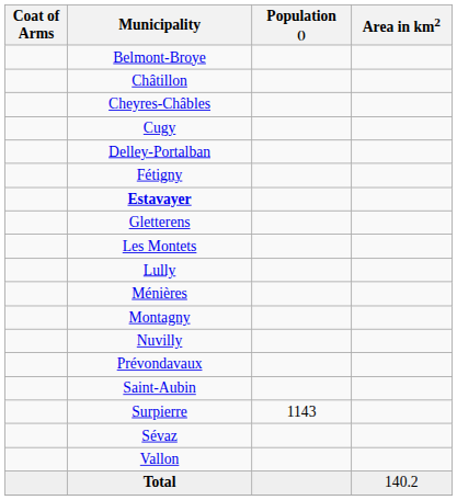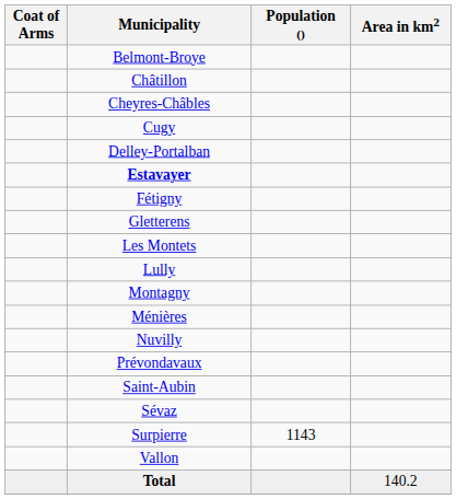 <table class="wikitable">
 <tr>
 <th width="60">Coat of Arms</th>
 <th width="190">Municipality</th>
 <th width="100">Population<br><small>()</small></th>
 <th width="100">Area in km<sup>2</sup></th>
 </tr>
 <tr>
 <td></td>
 <td align="center"><a href='#'>Belmont-Broye</a></td>
 <td align="center"></td>
 <td align="center"></td>
 </tr>
 <tr>
 <td></td>
 <td align="center"><a href='#'>Châtillon</a></td>
 <td align="center"></td>
 <td align="center"></td>
 </tr>
 <tr>
 <td></td>
 <td align="center"><a href='#'>Cheyres-Châbles</a></td>
 <td align="center"></td>
 <td align="center"></td>
 </tr>
 <tr>
 <td></td>
 <td align="center"><a href='#'>Cugy</a></td>
 <td align="center"></td>
 <td align="center"></td>
 </tr>
 <tr>
 <td></td>
 <td align="center"><a href='#'>Delley-Portalban</a></td>
 <td align="center"></td>
 <td align="center"></td>
 </tr>
 <tr>
 <td></td>
-<td align="center"><a href='#'>Fétigny</a></td>
+<td align="center"><strong><a href='#'>Estavayer</a></strong></td>
 <td align="center"></td>
 <td align="center"></td>
 </tr>
 <tr>
 <td></td>
-<td align="center"><strong><a href='#'>Estavayer</a></strong></td>
+<td align="center"><a href='#'>Fétigny</a></td>
 <td align="center"></td>
 <td align="center"></td>
 </tr>
 <tr>
 <td></td>
 <td align="center"><a href='#'>Gletterens</a></td>
 <td align="center"></td>
 <td align="center"></td>
 </tr>
 <tr>
 <td></td>
 <td align="center"><a href='#'>Les Montets</a></td>
 <td align="center"></td>
 <td align="center"></td>
 </tr>
 <tr>
 <td></td>
 <td align="center"><a href='#'>Lully</a></td>
 <td align="center"></td>
 <td align="center"></td>
 </tr>
 <tr>
 <td></td>
-<td align="center"><a href='#'>Ménières</a></td>
+<td align="center"><a href='#'>Montagny</a></td>
 <td align="center"></td>
 <td align="center"></td>
 </tr>
 <tr>
 <td></td>
-<td align="center"><a href='#'>Montagny</a></td>
+<td align="center"><a href='#'>Ménières</a></td>
 <td align="center"></td>
 <td align="center"></td>
 </tr>
 <tr>
 <td></td>
 <td align="center"><a href='#'>Nuvilly</a></td>
 <td align="center"></td>
 <td align="center"></td>
 </tr>
 <tr>
 <td></td>
 <td align="center"><a href='#'>Prévondavaux</a></td>
 <td align="center"></td>
 <td align="center"></td>
 </tr>
 <tr>
 <td></td>
 <td align="center"><a href='#'>Saint-Aubin</a></td>
 <td align="center"></td>
 <td align="center"></td>
 </tr>
 <tr>
 <td></td>
-<td align="center"><a href='#'>Surpierre</a></td>
-<td align="center">1143</td>
+<td align="center"><a href='#'>Sévaz</a></td>
+<td align="center"></td>
 <td align="center"></td>
 </tr>
 <tr>
 <td></td>
-<td align="center"><a href='#'>Sévaz</a></td>
-<td align="center"></td>
+<td align="center"><a href='#'>Surpierre</a></td>
+<td align="center">1143</td>
 <td align="center"></td>
 </tr>
 <tr>
 <td></td>
 <td align="center"><a href='#'>Vallon</a></td>
 <td align="center"></td>
 <td align="center"></td>
 </tr>
 <tr style="background-color:#EFEFEF;">
 <td></td>
 <td align="center"><strong>Total</strong></td>
 <td align="center"></td>
 <td align="center">140.2</td>
 </tr>
 <tr>
 </tr>
 </table>
